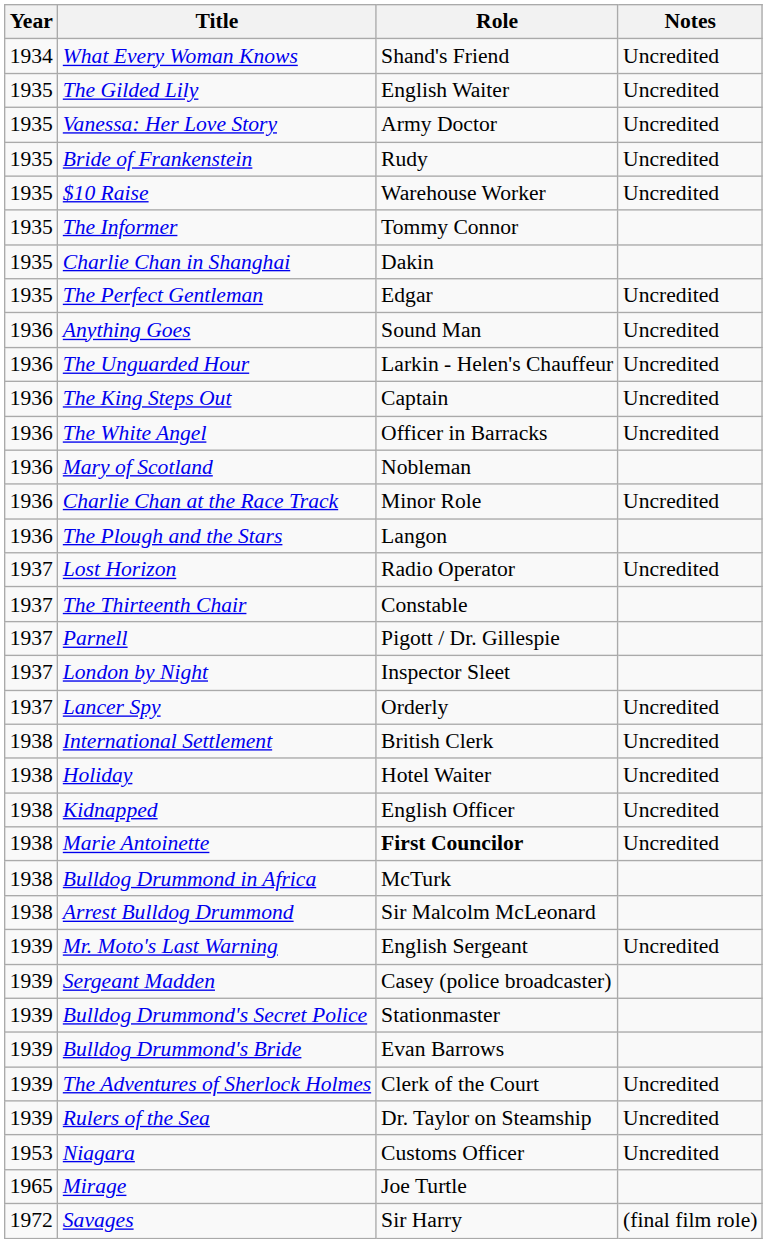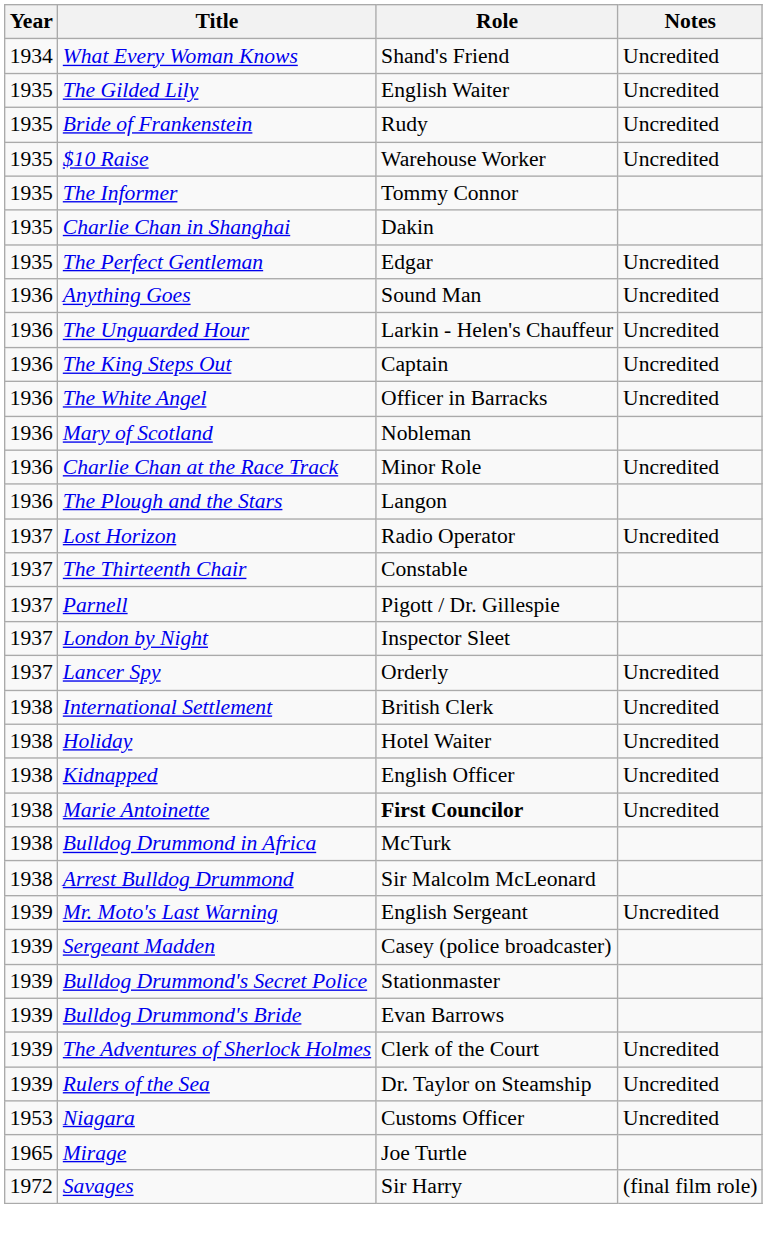 <table class="wikitable">
 <tr>
 <th>Year</th>
 <th>Title</th>
 <th>Role</th>
 <th>Notes</th>
 </tr>
 <tr>
 <td>1934</td>
 <td><em><a href='#'>What Every Woman Knows</a></em></td>
 <td>Shand's Friend</td>
 <td>Uncredited</td>
 </tr>
 <tr>
 <td>1935</td>
 <td><em><a href='#'>The Gilded Lily</a></em></td>
 <td>English Waiter</td>
-<td>Uncredited</td>
-</tr>
-<tr>
-<td>1935</td>
-<td><em><a href='#'>Vanessa: Her Love Story</a></em></td>
-<td>Army Doctor</td>
 <td>Uncredited</td>
 </tr>
 <tr>
 <td>1935</td>
 <td><em><a href='#'>Bride of Frankenstein</a></em></td>
 <td>Rudy</td>
 <td>Uncredited</td>
 </tr>
 <tr>
 <td>1935</td>
 <td><em><a href='#'>$10 Raise</a></em></td>
 <td>Warehouse Worker</td>
 <td>Uncredited</td>
 </tr>
 <tr>
 <td>1935</td>
 <td><em><a href='#'>The Informer</a></em></td>
 <td>Tommy Connor</td>
 <td></td>
 </tr>
 <tr>
 <td>1935</td>
 <td><em><a href='#'>Charlie Chan in Shanghai</a></em></td>
 <td>Dakin</td>
 <td></td>
 </tr>
 <tr>
 <td>1935</td>
 <td><em><a href='#'>The Perfect Gentleman</a></em></td>
 <td>Edgar</td>
 <td>Uncredited</td>
 </tr>
 <tr>
 <td>1936</td>
 <td><em><a href='#'>Anything Goes</a></em></td>
 <td>Sound Man</td>
 <td>Uncredited</td>
 </tr>
 <tr>
 <td>1936</td>
 <td><em><a href='#'>The Unguarded Hour</a></em></td>
 <td>Larkin - Helen's Chauffeur</td>
 <td>Uncredited</td>
 </tr>
 <tr>
 <td>1936</td>
 <td><em><a href='#'>The King Steps Out</a></em></td>
 <td>Captain</td>
 <td>Uncredited</td>
 </tr>
 <tr>
 <td>1936</td>
 <td><em><a href='#'>The White Angel</a></em></td>
 <td>Officer in Barracks</td>
 <td>Uncredited</td>
 </tr>
 <tr>
 <td>1936</td>
 <td><em><a href='#'>Mary of Scotland</a></em></td>
 <td>Nobleman</td>
 <td></td>
 </tr>
 <tr>
 <td>1936</td>
 <td><em><a href='#'>Charlie Chan at the Race Track</a></em></td>
 <td>Minor Role</td>
 <td>Uncredited</td>
 </tr>
 <tr>
 <td>1936</td>
 <td><em><a href='#'>The Plough and the Stars</a></em></td>
 <td>Langon</td>
 <td></td>
 </tr>
 <tr>
 <td>1937</td>
 <td><em><a href='#'>Lost Horizon</a></em></td>
 <td>Radio Operator</td>
 <td>Uncredited</td>
 </tr>
 <tr>
 <td>1937</td>
 <td><em><a href='#'>The Thirteenth Chair</a></em></td>
 <td>Constable</td>
 <td></td>
 </tr>
 <tr>
 <td>1937</td>
 <td><em><a href='#'>Parnell</a></em></td>
 <td>Pigott / Dr. Gillespie</td>
 <td></td>
 </tr>
 <tr>
 <td>1937</td>
 <td><em><a href='#'>London by Night</a></em></td>
 <td>Inspector Sleet</td>
 <td></td>
 </tr>
 <tr>
 <td>1937</td>
 <td><em><a href='#'>Lancer Spy</a></em></td>
 <td>Orderly</td>
 <td>Uncredited</td>
 </tr>
 <tr>
 <td>1938</td>
 <td><em><a href='#'>International Settlement</a></em></td>
 <td>British Clerk</td>
 <td>Uncredited</td>
 </tr>
 <tr>
 <td>1938</td>
 <td><em><a href='#'>Holiday</a></em></td>
 <td>Hotel Waiter</td>
 <td>Uncredited</td>
 </tr>
 <tr>
 <td>1938</td>
 <td><em><a href='#'>Kidnapped</a></em></td>
 <td>English Officer</td>
 <td>Uncredited</td>
 </tr>
 <tr>
 <td>1938</td>
 <td><em><a href='#'>Marie Antoinette</a></em></td>
 <td><strong>First Councilor</strong></td>
 <td>Uncredited</td>
 </tr>
 <tr>
 <td>1938</td>
 <td><em><a href='#'>Bulldog Drummond in Africa</a></em></td>
 <td>McTurk</td>
 <td></td>
 </tr>
 <tr>
 <td>1938</td>
 <td><em><a href='#'>Arrest Bulldog Drummond</a></em></td>
 <td>Sir Malcolm McLeonard</td>
 <td></td>
 </tr>
 <tr>
 <td>1939</td>
 <td><em><a href='#'>Mr. Moto's Last Warning</a></em></td>
 <td>English Sergeant</td>
 <td>Uncredited</td>
 </tr>
 <tr>
 <td>1939</td>
 <td><em><a href='#'>Sergeant Madden</a></em></td>
 <td>Casey (police broadcaster)</td>
 <td></td>
 </tr>
 <tr>
 <td>1939</td>
 <td><em><a href='#'>Bulldog Drummond's Secret Police</a></em></td>
 <td>Stationmaster</td>
 <td></td>
 </tr>
 <tr>
 <td>1939</td>
 <td><em><a href='#'>Bulldog Drummond's Bride</a></em></td>
 <td>Evan Barrows</td>
 <td></td>
 </tr>
 <tr>
 <td>1939</td>
 <td><em><a href='#'>The Adventures of Sherlock Holmes</a></em></td>
 <td>Clerk of the Court</td>
 <td>Uncredited</td>
 </tr>
 <tr>
 <td>1939</td>
 <td><em><a href='#'>Rulers of the Sea</a></em></td>
 <td>Dr. Taylor on Steamship</td>
 <td>Uncredited</td>
 </tr>
 <tr>
 <td>1953</td>
 <td><em><a href='#'>Niagara</a></em></td>
 <td>Customs Officer</td>
 <td>Uncredited</td>
 </tr>
 <tr>
 <td>1965</td>
 <td><em><a href='#'>Mirage</a></em></td>
 <td>Joe Turtle</td>
 <td></td>
 </tr>
 <tr>
 <td>1972</td>
 <td><em><a href='#'>Savages</a></em></td>
 <td>Sir Harry</td>
 <td>(final film role)</td>
 </tr>
 </table>
